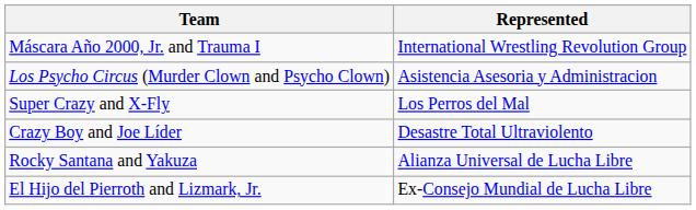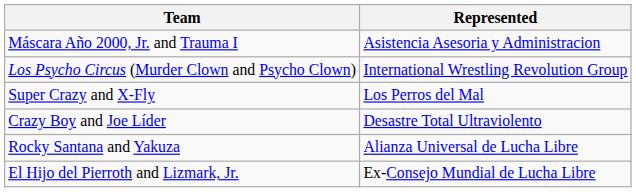 <table style="font-size: 85%" class="wikitable sortable">
 <tr>
 <th><strong>Team</strong></th>
 <th><strong>Represented</strong></th>
 </tr>
 <tr>
 <td><a href='#'>Máscara Año 2000, Jr.</a> and <a href='#'>Trauma I</a></td>
-<td><a href='#'>International Wrestling Revolution Group</a></td>
+<td><a href='#'>Asistencia Asesoria y Administracion</a></td>
 </tr>
 <tr>
 <td><em><a href='#'>Los Psycho Circus</a></em> (<a href='#'>Murder Clown</a> and <a href='#'>Psycho Clown</a>)</td>
-<td><a href='#'>Asistencia Asesoria y Administracion</a></td>
+<td><a href='#'>International Wrestling Revolution Group</a></td>
 </tr>
 <tr>
 <td><a href='#'>Super Crazy</a> and <a href='#'>X-Fly</a></td>
 <td><a href='#'>Los Perros del Mal</a></td>
 </tr>
 <tr>
 <td><a href='#'>Crazy Boy</a> and <a href='#'>Joe Líder</a></td>
 <td><a href='#'>Desastre Total Ultraviolento</a></td>
 </tr>
 <tr>
 <td><a href='#'>Rocky Santana</a> and <a href='#'>Yakuza</a></td>
 <td><a href='#'>Alianza Universal de Lucha Libre</a></td>
 </tr>
 <tr>
 <td><a href='#'>El Hijo del Pierroth</a> and <a href='#'>Lizmark, Jr.</a></td>
 <td>Ex-<a href='#'>Consejo Mundial de Lucha Libre</a></td>
 </tr>
 </table>
